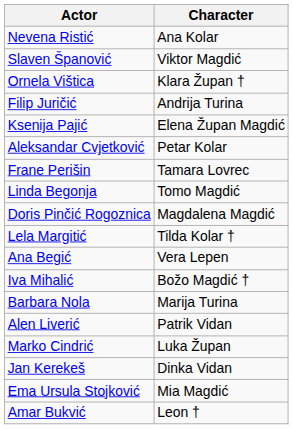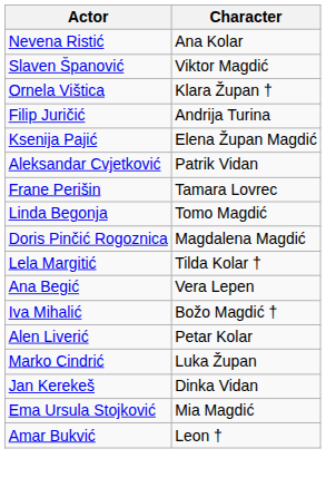 <table class="wikitable sortable">
 <tr>
 <th>Actor</th>
 <th>Character</th>
 </tr>
 <tr>
 <td><a href='#'>Nevena Ristić</a></td>
 <td>Ana Kolar</td>
 </tr>
 <tr>
 <td><a href='#'>Slaven Španović</a></td>
 <td>Viktor Magdić</td>
 </tr>
 <tr>
 <td><a href='#'>Ornela Vištica</a></td>
 <td>Klara Župan †</td>
 </tr>
 <tr>
 <td><a href='#'>Filip Juričić</a></td>
 <td>Andrija Turina</td>
 </tr>
 <tr>
 <td><a href='#'>Ksenija Pajić</a></td>
 <td>Elena Župan Magdić</td>
 </tr>
 <tr>
 <td><a href='#'>Aleksandar Cvjetković</a></td>
-<td>Petar Kolar</td>
+<td>Patrik Vidan</td>
 </tr>
 <tr>
 <td><a href='#'>Frane Perišin</a></td>
 <td>Tamara Lovrec</td>
 </tr>
 <tr>
 <td><a href='#'>Linda Begonja</a></td>
 <td>Tomo Magdić</td>
 </tr>
 <tr>
 <td><a href='#'>Doris Pinčić Rogoznica</a></td>
 <td>Magdalena Magdić</td>
 </tr>
 <tr>
 <td><a href='#'>Lela Margitić</a></td>
 <td>Tilda Kolar †</td>
 </tr>
 <tr>
 <td><a href='#'>Ana Begić</a></td>
 <td>Vera Lepen</td>
 </tr>
 <tr>
 <td><a href='#'>Iva Mihalić</a></td>
 <td>Božo Magdić †</td>
 </tr>
 <tr>
-<td><a href='#'>Barbara Nola</a></td>
-<td>Marija Turina</td>
-</tr>
-<tr>
 <td><a href='#'>Alen Liverić</a></td>
-<td>Patrik Vidan</td>
+<td>Petar Kolar</td>
 </tr>
 <tr>
 <td><a href='#'>Marko Cindrić</a></td>
 <td>Luka Župan</td>
 </tr>
 <tr>
 <td><a href='#'>Jan Kerekeš</a></td>
 <td>Dinka Vidan</td>
 </tr>
 <tr>
 <td><a href='#'>Ema Ursula Stojković</a></td>
 <td>Mia Magdić</td>
 </tr>
 <tr>
 <td><a href='#'>Amar Bukvić</a></td>
 <td>Leon †</td>
 </tr>
 </table>
